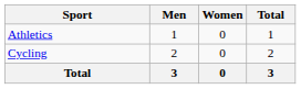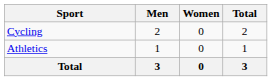 <table class="wikitable sortable" style="text-align:center;">
 <tr>
 <th width=180>Sport</th>
 <th width=55>Men</th>
 <th width=55>Women</th>
 <th width=55>Total</th>
 </tr>
 <tr>
+<td align=left><a href='#'>Cycling</a></td>
+<td>2</td>
+<td>0</td>
+<td>2</td>
+</tr>
+<tr>
 <td align=left><a href='#'>Athletics</a></td>
 <td>1</td>
 <td>0</td>
 <td>1</td>
-</tr>
-<tr>
-<td align=left><a href='#'>Cycling</a></td>
-<td>2</td>
-<td>0</td>
-<td>2</td>
 </tr>
 <tr>
 <th>Total</th>
 <th>3</th>
 <th>0</th>
 <th>3</th>
 </tr>
 </table>
